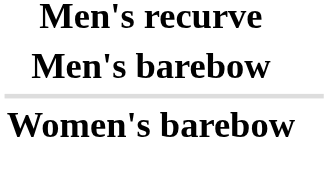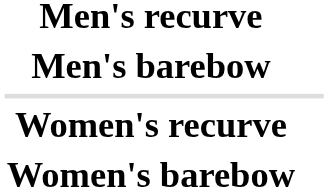 <table>
 <tr>
 <th scope="row">Men's recurve</th>
 <td></td>
 <td></td>
 <td></td>
 </tr>
 <tr>
 <th scope="row">Men's barebow</th>
 <td></td>
 <td></td>
 <td></td>
 </tr>
 <tr bgcolor=#DDDDDD>
 <td colspan=4></td>
 </tr>
 <tr>
+<th scope="row">Women's recurve</th>
+<td></td>
+<td></td>
+<td></td>
+</tr>
+<tr>
 <th scope="row">Women's barebow</th>
 <td></td>
 <td></td>
 <td></td>
 </tr>
 </table>
